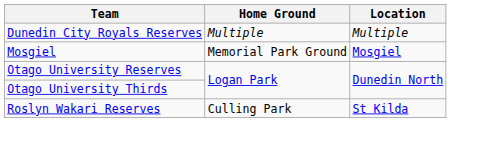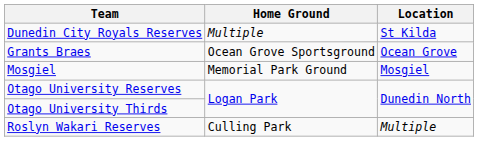 <table class="wikitable sortable">
 <tr>
 <th>Team</th>
 <th>Home Ground</th>
 <th>Location</th>
 </tr>
 <tr>
 <td><a href='#'>Dunedin City Royals Reserves</a></td>
 <td><em>Multiple</em></td>
-<td><em>Multiple</em></td>
+<td><a href='#'>St Kilda</a></td>
+</tr>
+<tr>
+<td><a href='#'>Grants Braes</a></td>
+<td>Ocean Grove Sportsground</td>
+<td><a href='#'>Ocean Grove</a></td>
 </tr>
 <tr>
 <td><a href='#'>Mosgiel</a></td>
 <td>Memorial Park Ground</td>
 <td><a href='#'>Mosgiel</a></td>
 </tr>
 <tr>
 <td><a href='#'>Otago University Reserves</a></td>
 <td rowspan=2><a href='#'>Logan Park</a></td>
 <td rowspan=2><a href='#'>Dunedin North</a></td>
 </tr>
 <tr>
 <td><a href='#'>Otago University Thirds</a></td>
 </tr>
 <tr>
 <td><a href='#'>Roslyn Wakari Reserves</a></td>
 <td>Culling Park</td>
-<td><a href='#'>St Kilda</a></td>
+<td><em>Multiple</em></td>
 </tr>
 </table>
